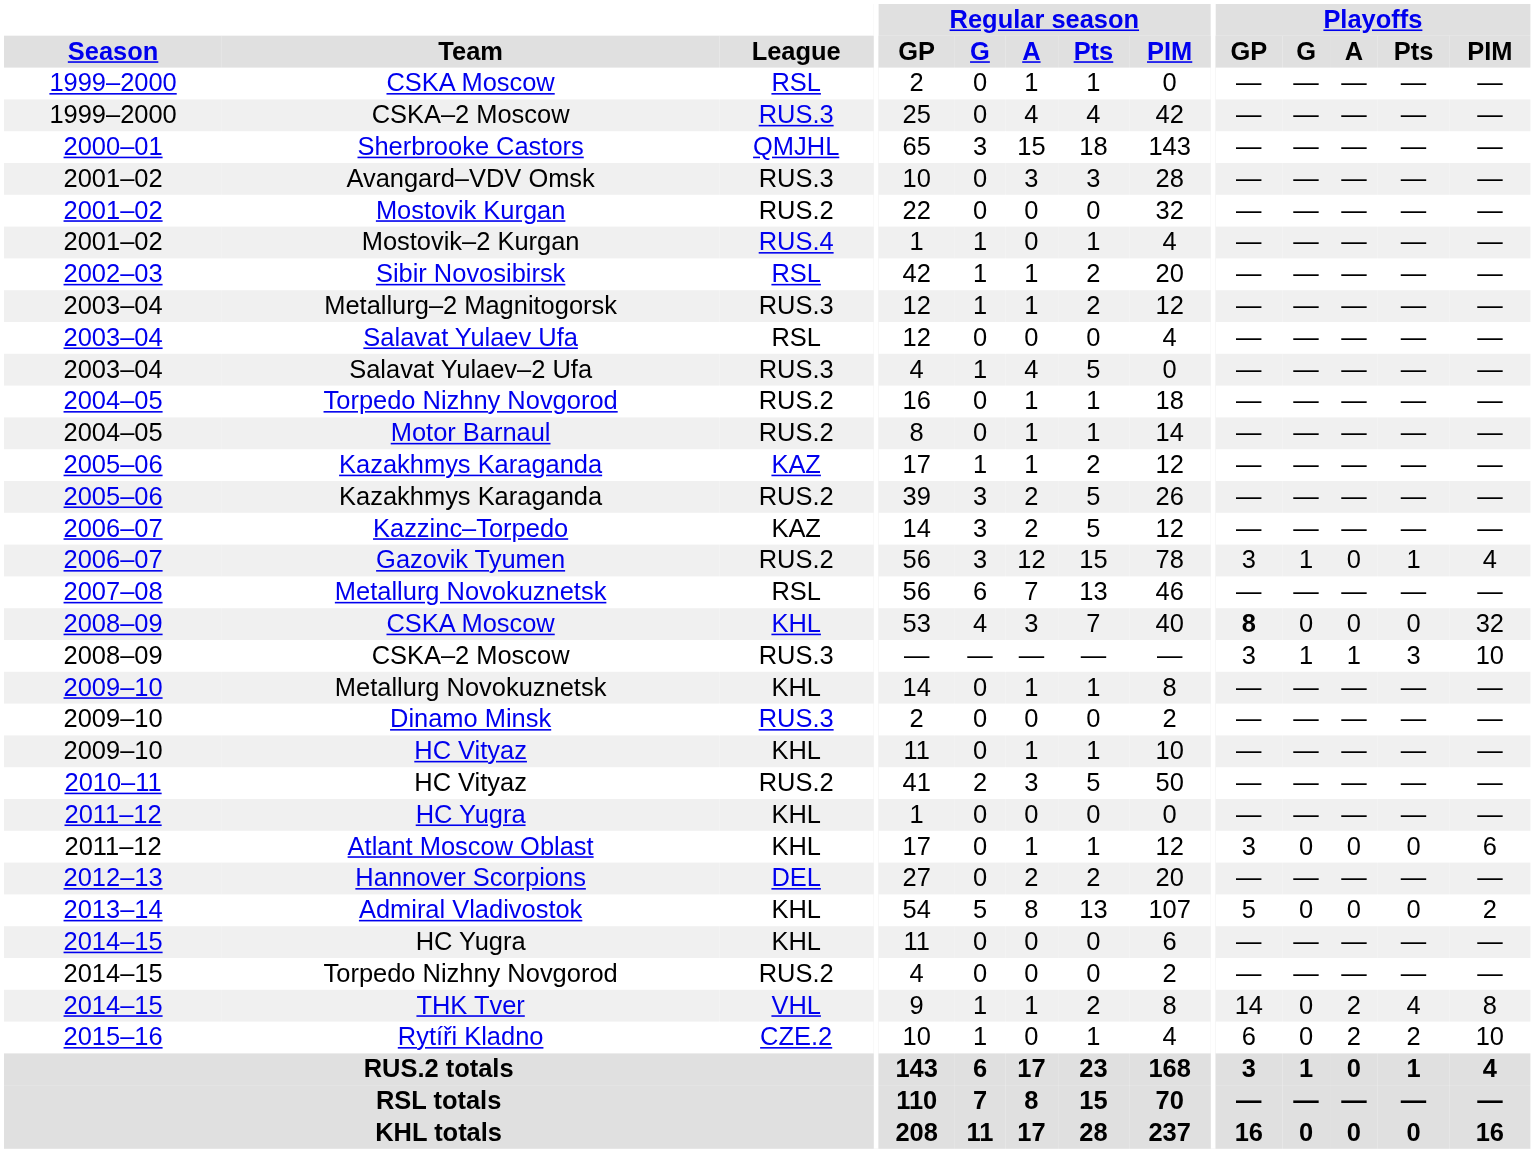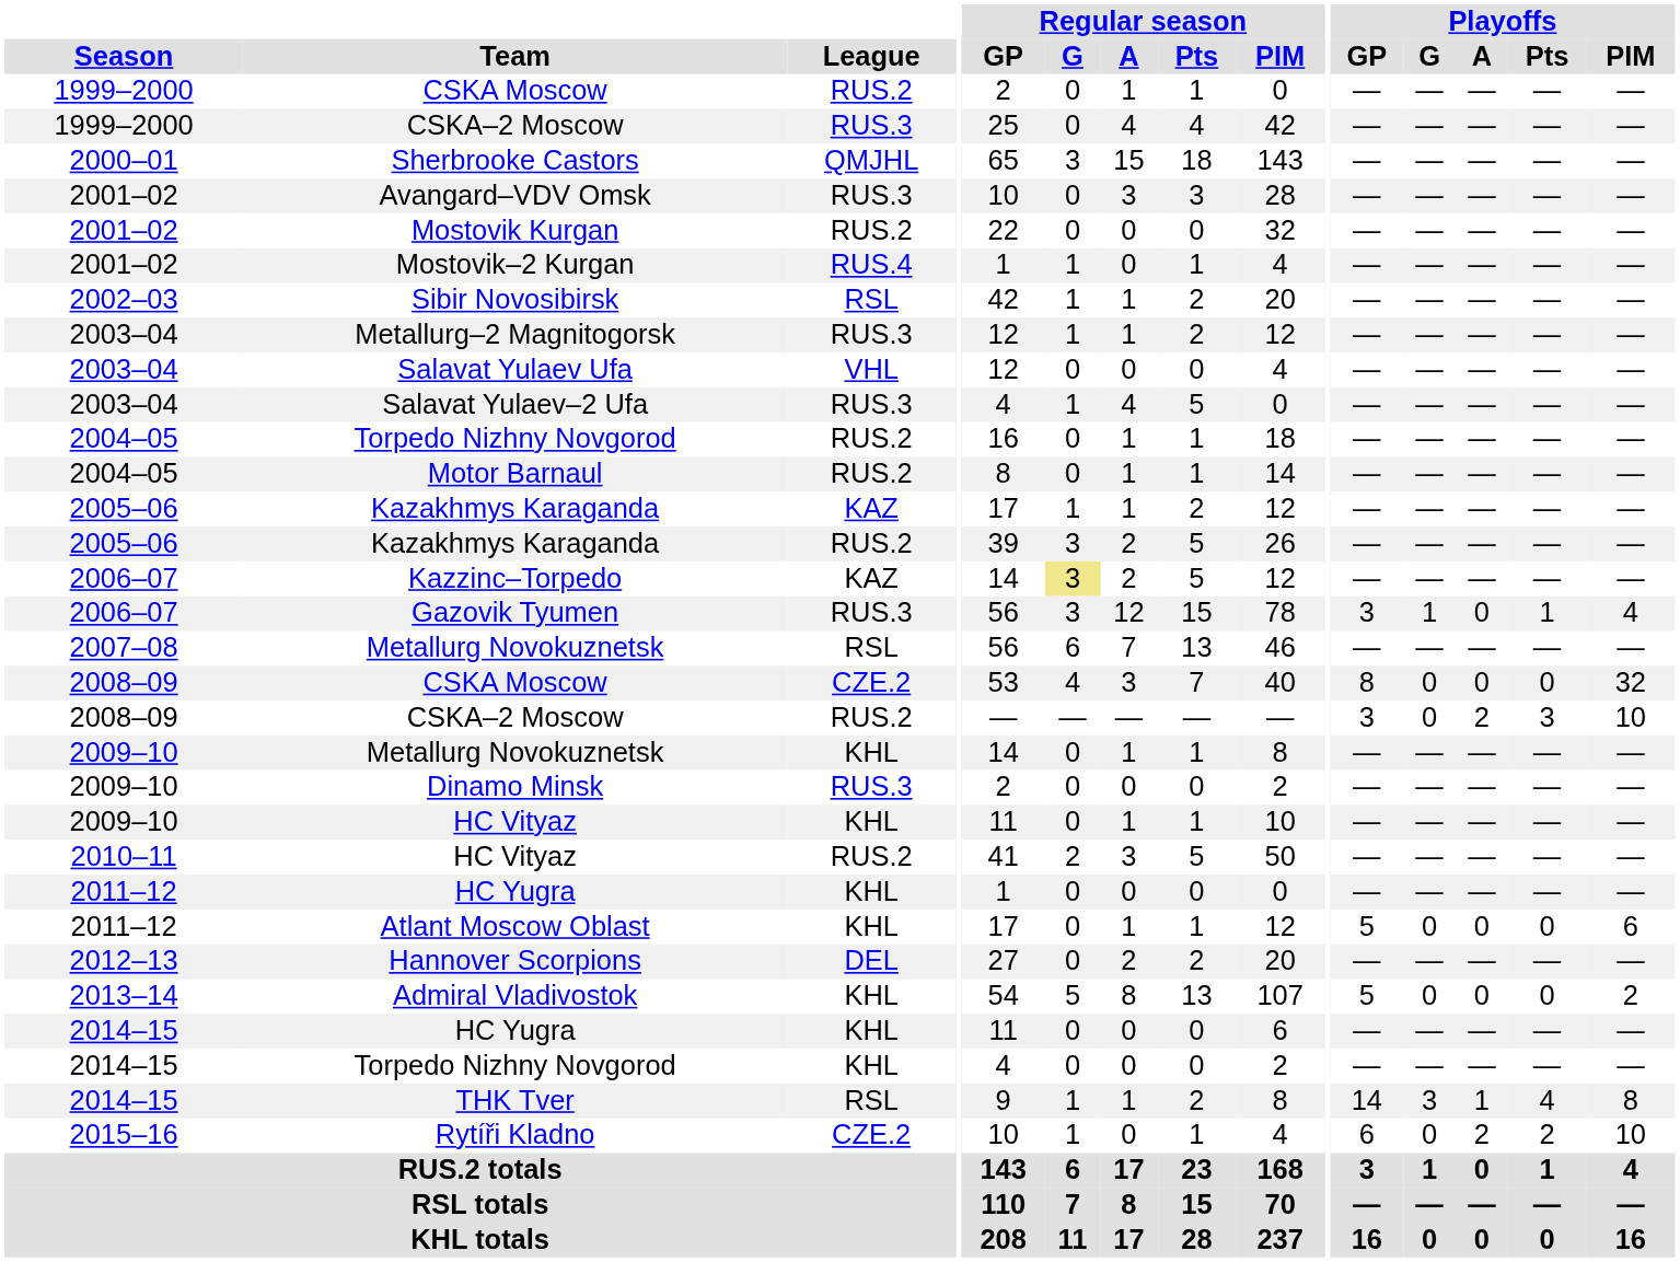 <table border="0" cellpadding="1" cellspacing="0" style="text-align:center; width:60em">
 <tr bgcolor="#e0e0e0">
 <th colspan="3" bgcolor="#ffffff"></th>
 <th rowspan="99" bgcolor="#ffffff"></th>
 <th colspan="5"><a href='#'>Regular season</a></th>
 <th rowspan="99" bgcolor="#ffffff"></th>
 <th colspan="5"><a href='#'>Playoffs</a></th>
 </tr>
 <tr bgcolor="#e0e0e0">
 <th><a href='#'>Season</a></th>
 <th>Team</th>
 <th>League</th>
 <th>GP</th>
 <th><a href='#'>G</a></th>
 <th><a href='#'>A</a></th>
 <th><a href='#'>Pts</a></th>
 <th><a href='#'>PIM</a></th>
 <th>GP</th>
 <th>G</th>
 <th>A</th>
 <th>Pts</th>
 <th>PIM</th>
 </tr>
 <tr>
 <td><a href='#'>1999–2000</a></td>
 <td><a href='#'>CSKA Moscow</a></td>
-<td><a href='#'>RSL</a></td>
+<td><a href='#'>RUS.2</a></td>
 <td>2</td>
 <td>0</td>
 <td>1</td>
 <td>1</td>
 <td>0</td>
 <td>—</td>
 <td>—</td>
 <td>—</td>
 <td>—</td>
 <td>—</td>
 </tr>
 <tr bgcolor="#f0f0f0">
 <td>1999–2000</td>
 <td>CSKA–2 Moscow</td>
 <td><a href='#'>RUS.3</a></td>
 <td>25</td>
 <td>0</td>
 <td>4</td>
 <td>4</td>
 <td>42</td>
 <td>—</td>
 <td>—</td>
 <td>—</td>
 <td>—</td>
 <td>—</td>
 </tr>
 <tr>
 <td><a href='#'>2000–01</a></td>
 <td><a href='#'>Sherbrooke Castors</a></td>
 <td><a href='#'>QMJHL</a></td>
 <td>65</td>
 <td>3</td>
 <td>15</td>
 <td>18</td>
 <td>143</td>
 <td>—</td>
 <td>—</td>
 <td>—</td>
 <td>—</td>
 <td>—</td>
 </tr>
 <tr bgcolor="#f0f0f0">
 <td>2001–02</td>
 <td>Avangard–VDV Omsk</td>
 <td>RUS.3</td>
 <td>10</td>
 <td>0</td>
 <td>3</td>
 <td>3</td>
 <td>28</td>
 <td>—</td>
 <td>—</td>
 <td>—</td>
 <td>—</td>
 <td>—</td>
 </tr>
 <tr>
 <td><a href='#'>2001–02</a></td>
 <td><a href='#'>Mostovik Kurgan</a></td>
 <td>RUS.2</td>
 <td>22</td>
 <td>0</td>
 <td>0</td>
 <td>0</td>
 <td>32</td>
 <td>—</td>
 <td>—</td>
 <td>—</td>
 <td>—</td>
 <td>—</td>
 </tr>
 <tr bgcolor="#f0f0f0">
 <td>2001–02</td>
 <td>Mostovik–2 Kurgan</td>
 <td><a href='#'>RUS.4</a></td>
 <td>1</td>
 <td>1</td>
 <td>0</td>
 <td>1</td>
 <td>4</td>
 <td>—</td>
 <td>—</td>
 <td>—</td>
 <td>—</td>
 <td>—</td>
 </tr>
 <tr>
 <td><a href='#'>2002–03</a></td>
 <td><a href='#'>Sibir Novosibirsk</a></td>
 <td><a href='#'>RSL</a></td>
 <td>42</td>
 <td>1</td>
 <td>1</td>
 <td>2</td>
 <td>20</td>
 <td>—</td>
 <td>—</td>
 <td>—</td>
 <td>—</td>
 <td>—</td>
 </tr>
 <tr bgcolor="#f0f0f0">
 <td>2003–04</td>
 <td>Metallurg–2 Magnitogorsk</td>
 <td>RUS.3</td>
 <td>12</td>
 <td>1</td>
 <td>1</td>
 <td>2</td>
 <td>12</td>
 <td>—</td>
 <td>—</td>
 <td>—</td>
 <td>—</td>
 <td>—</td>
 </tr>
 <tr>
 <td><a href='#'>2003–04</a></td>
 <td><a href='#'>Salavat Yulaev Ufa</a></td>
-<td>RSL</td>
+<td><a href='#'>VHL</a></td>
 <td>12</td>
 <td>0</td>
 <td>0</td>
 <td>0</td>
 <td>4</td>
 <td>—</td>
 <td>—</td>
 <td>—</td>
 <td>—</td>
 <td>—</td>
 </tr>
 <tr bgcolor="#f0f0f0">
 <td>2003–04</td>
 <td>Salavat Yulaev–2 Ufa</td>
 <td>RUS.3</td>
 <td>4</td>
 <td>1</td>
 <td>4</td>
 <td>5</td>
 <td>0</td>
 <td>—</td>
 <td>—</td>
 <td>—</td>
 <td>—</td>
 <td>—</td>
 </tr>
 <tr>
 <td><a href='#'>2004–05</a></td>
 <td><a href='#'>Torpedo Nizhny Novgorod</a></td>
 <td>RUS.2</td>
 <td>16</td>
 <td>0</td>
 <td>1</td>
 <td>1</td>
 <td>18</td>
 <td>—</td>
 <td>—</td>
 <td>—</td>
 <td>—</td>
 <td>—</td>
 </tr>
 <tr bgcolor="#f0f0f0">
 <td>2004–05</td>
 <td><a href='#'>Motor Barnaul</a></td>
 <td>RUS.2</td>
 <td>8</td>
 <td>0</td>
 <td>1</td>
 <td>1</td>
 <td>14</td>
 <td>—</td>
 <td>—</td>
 <td>—</td>
 <td>—</td>
 <td>—</td>
 </tr>
 <tr>
 <td><a href='#'>2005–06</a></td>
 <td><a href='#'>Kazakhmys Karaganda</a></td>
 <td><a href='#'>KAZ</a></td>
 <td>17</td>
 <td>1</td>
 <td>1</td>
 <td>2</td>
 <td>12</td>
 <td>—</td>
 <td>—</td>
 <td>—</td>
 <td>—</td>
 <td>—</td>
 </tr>
 <tr bgcolor="#f0f0f0">
 <td><a href='#'>2005–06</a></td>
 <td>Kazakhmys Karaganda</td>
 <td>RUS.2</td>
 <td>39</td>
 <td>3</td>
 <td>2</td>
 <td>5</td>
 <td>26</td>
 <td>—</td>
 <td>—</td>
 <td>—</td>
 <td>—</td>
 <td>—</td>
 </tr>
 <tr>
 <td><a href='#'>2006–07</a></td>
 <td><a href='#'>Kazzinc–Torpedo</a></td>
 <td>KAZ</td>
 <td>14</td>
-<td>3</td>
+<td style="background: khaki;">3</td>
 <td>2</td>
 <td>5</td>
 <td>12</td>
 <td>—</td>
 <td>—</td>
 <td>—</td>
 <td>—</td>
 <td>—</td>
 </tr>
 <tr bgcolor="#f0f0f0">
 <td><a href='#'>2006–07</a></td>
 <td><a href='#'>Gazovik Tyumen</a></td>
-<td>RUS.2</td>
+<td>RUS.3</td>
 <td>56</td>
 <td>3</td>
 <td>12</td>
 <td>15</td>
 <td>78</td>
 <td>3</td>
 <td>1</td>
 <td>0</td>
 <td>1</td>
 <td>4</td>
 </tr>
 <tr>
 <td><a href='#'>2007–08</a></td>
 <td><a href='#'>Metallurg Novokuznetsk</a></td>
 <td>RSL</td>
 <td>56</td>
 <td>6</td>
 <td>7</td>
 <td>13</td>
 <td>46</td>
 <td>—</td>
 <td>—</td>
 <td>—</td>
 <td>—</td>
 <td>—</td>
 </tr>
 <tr bgcolor="#f0f0f0">
 <td><a href='#'>2008–09</a></td>
 <td><a href='#'>CSKA Moscow</a></td>
-<td><a href='#'>KHL</a></td>
+<td><a href='#'>CZE.2</a></td>
 <td>53</td>
 <td>4</td>
 <td>3</td>
 <td>7</td>
 <td>40</td>
-<td><strong>8</strong></td>
+<td>8</td>
 <td>0</td>
 <td>0</td>
 <td>0</td>
 <td>32</td>
 </tr>
 <tr>
 <td>2008–09</td>
 <td>CSKA–2 Moscow</td>
-<td>RUS.3</td>
+<td>RUS.2</td>
 <td>—</td>
 <td>—</td>
 <td>—</td>
 <td>—</td>
 <td>—</td>
 <td>3</td>
-<td>1</td>
-<td>1</td>
+<td>0</td>
+<td>2</td>
 <td>3</td>
 <td>10</td>
 </tr>
 <tr bgcolor="#f0f0f0">
 <td><a href='#'>2009–10</a></td>
 <td>Metallurg Novokuznetsk</td>
 <td>KHL</td>
 <td>14</td>
 <td>0</td>
 <td>1</td>
 <td>1</td>
 <td>8</td>
 <td>—</td>
 <td>—</td>
 <td>—</td>
 <td>—</td>
 <td>—</td>
 </tr>
 <tr>
 <td>2009–10</td>
 <td><a href='#'>Dinamo Minsk</a></td>
 <td><a href='#'>RUS.3</a></td>
 <td>2</td>
 <td>0</td>
 <td>0</td>
 <td>0</td>
 <td>2</td>
 <td>—</td>
 <td>—</td>
 <td>—</td>
 <td>—</td>
 <td>—</td>
 </tr>
 <tr bgcolor="#f0f0f0">
 <td>2009–10</td>
 <td><a href='#'>HC Vityaz</a></td>
 <td>KHL</td>
 <td>11</td>
 <td>0</td>
 <td>1</td>
 <td>1</td>
 <td>10</td>
 <td>—</td>
 <td>—</td>
 <td>—</td>
 <td>—</td>
 <td>—</td>
 </tr>
 <tr>
 <td><a href='#'>2010–11</a></td>
 <td>HC Vityaz</td>
 <td>RUS.2</td>
 <td>41</td>
 <td>2</td>
 <td>3</td>
 <td>5</td>
 <td>50</td>
 <td>—</td>
 <td>—</td>
 <td>—</td>
 <td>—</td>
 <td>—</td>
 </tr>
 <tr bgcolor="#f0f0f0">
 <td><a href='#'>2011–12</a></td>
 <td><a href='#'>HC Yugra</a></td>
 <td>KHL</td>
 <td>1</td>
 <td>0</td>
 <td>0</td>
 <td>0</td>
 <td>0</td>
 <td>—</td>
 <td>—</td>
 <td>—</td>
 <td>—</td>
 <td>—</td>
 </tr>
 <tr>
 <td>2011–12</td>
 <td><a href='#'>Atlant Moscow Oblast</a></td>
 <td>KHL</td>
 <td>17</td>
 <td>0</td>
 <td>1</td>
 <td>1</td>
 <td>12</td>
-<td>3</td>
+<td>5</td>
 <td>0</td>
 <td>0</td>
 <td>0</td>
 <td>6</td>
 </tr>
 <tr bgcolor="#f0f0f0">
 <td><a href='#'>2012–13</a></td>
 <td><a href='#'>Hannover Scorpions</a></td>
 <td><a href='#'>DEL</a></td>
 <td>27</td>
 <td>0</td>
 <td>2</td>
 <td>2</td>
 <td>20</td>
 <td>—</td>
 <td>—</td>
 <td>—</td>
 <td>—</td>
 <td>—</td>
 </tr>
 <tr>
 <td><a href='#'>2013–14</a></td>
 <td><a href='#'>Admiral Vladivostok</a></td>
 <td>KHL</td>
 <td>54</td>
 <td>5</td>
 <td>8</td>
 <td>13</td>
 <td>107</td>
 <td>5</td>
 <td>0</td>
 <td>0</td>
 <td>0</td>
 <td>2</td>
 </tr>
 <tr bgcolor="#f0f0f0">
 <td><a href='#'>2014–15</a></td>
 <td>HC Yugra</td>
 <td>KHL</td>
 <td>11</td>
 <td>0</td>
 <td>0</td>
 <td>0</td>
 <td>6</td>
 <td>—</td>
 <td>—</td>
 <td>—</td>
 <td>—</td>
 <td>—</td>
 </tr>
 <tr>
 <td>2014–15</td>
 <td>Torpedo Nizhny Novgorod</td>
-<td>RUS.2</td>
+<td>KHL</td>
 <td>4</td>
 <td>0</td>
 <td>0</td>
 <td>0</td>
 <td>2</td>
 <td>—</td>
 <td>—</td>
 <td>—</td>
 <td>—</td>
 <td>—</td>
 </tr>
 <tr bgcolor="#f0f0f0">
 <td><a href='#'>2014–15</a></td>
 <td><a href='#'>THK Tver</a></td>
-<td><a href='#'>VHL</a></td>
+<td>RSL</td>
 <td>9</td>
 <td>1</td>
 <td>1</td>
 <td>2</td>
 <td>8</td>
 <td>14</td>
-<td>0</td>
-<td>2</td>
+<td>3</td>
+<td>1</td>
 <td>4</td>
 <td>8</td>
 </tr>
 <tr>
 <td><a href='#'>2015–16</a></td>
 <td><a href='#'>Rytíři Kladno</a></td>
 <td><a href='#'>CZE.2</a></td>
 <td>10</td>
 <td>1</td>
 <td>0</td>
 <td>1</td>
 <td>4</td>
 <td>6</td>
 <td>0</td>
 <td>2</td>
 <td>2</td>
 <td>10</td>
 </tr>
 <tr bgcolor="#e0e0e0">
 <th colspan="3">RUS.2 totals</th>
 <th>143</th>
 <th>6</th>
 <th>17</th>
 <th>23</th>
 <th>168</th>
 <th>3</th>
 <th>1</th>
 <th>0</th>
 <th>1</th>
 <th>4</th>
 </tr>
 <tr bgcolor="#e0e0e0">
 <th colspan="3">RSL totals</th>
 <th>110</th>
 <th>7</th>
 <th>8</th>
 <th>15</th>
 <th>70</th>
 <th>—</th>
 <th>—</th>
 <th>—</th>
 <th>—</th>
 <th>—</th>
 </tr>
 <tr bgcolor="#e0e0e0">
 <th colspan="3">KHL totals</th>
 <th>208</th>
 <th>11</th>
 <th>17</th>
 <th>28</th>
 <th>237</th>
 <th>16</th>
 <th>0</th>
 <th>0</th>
 <th>0</th>
 <th>16</th>
 </tr>
 </table>
